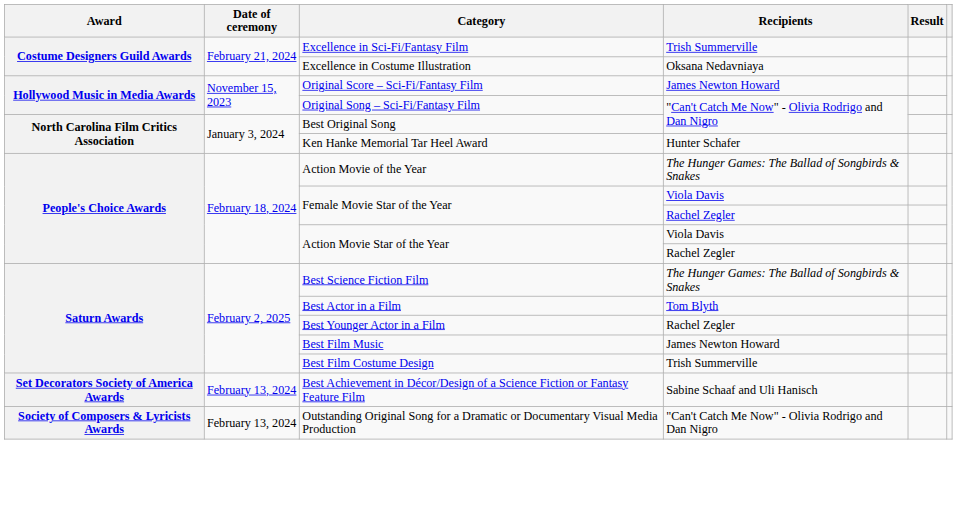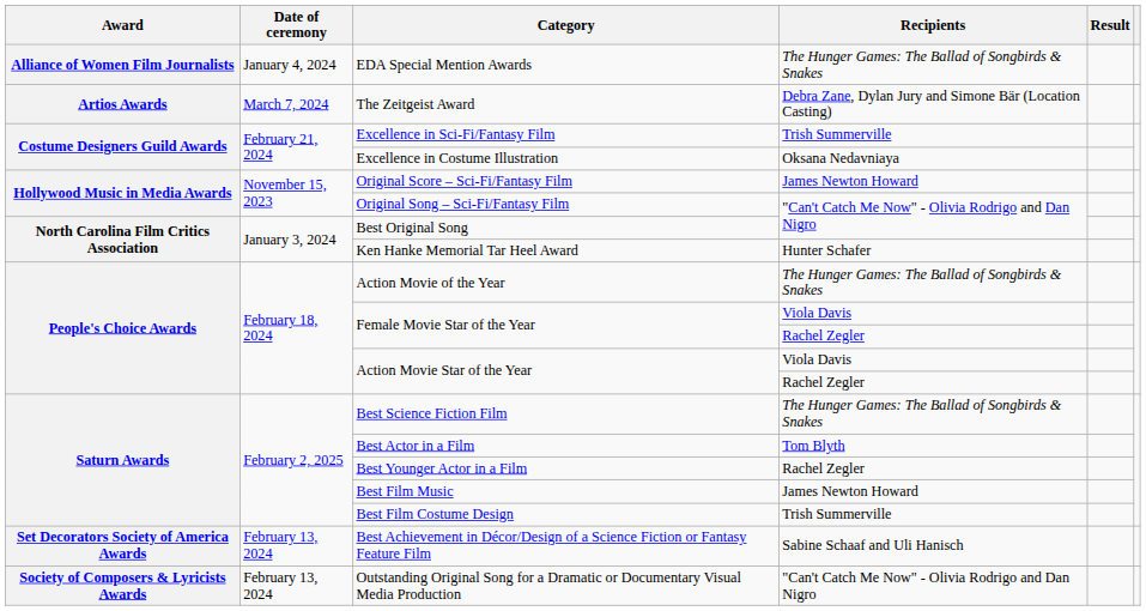 <table class="wikitable plainrowheaders sortable">
 <tr>
 <th scope="col">Award</th>
 <th scope="col">Date of ceremony</th>
 <th scope="col">Category</th>
 <th scope="col">Recipients</th>
 <th scope="col">Result</th>
 <th scope="col" class="unsortable"></th>
+</tr>
+<tr>
+<th scope="row"><a href='#'>Alliance of Women Film Journalists</a></th>
+<td>January 4, 2024</td>
+<td>EDA Special Mention Awards</td>
+<td><em>The Hunger Games: The Ballad of Songbirds & Snakes</em></td>
+<td></td>
+<td style="text-align:center;"></td>
+</tr>
+<tr>
+<th scope="row"><a href='#'>Artios Awards</a></th>
+<td><a href='#'>March 7, 2024</a></td>
+<td>The Zeitgeist Award</td>
+<td><a href='#'>Debra Zane</a>, Dylan Jury and Simone Bär (Location Casting)</td>
+<td></td>
+<td style="text-align:center;"></td>
 </tr>
 <tr>
 <th rowspan="2" scope="row"><a href='#'>Costume Designers Guild Awards</a></th>
 <td rowspan="2"><a href='#'>February 21, 2024</a></td>
 <td><a href='#'>Excellence in Sci-Fi/Fantasy Film</a></td>
 <td><a href='#'>Trish Summerville</a></td>
 <td></td>
 <td rowspan="2" style="text-align:center;"></td>
 </tr>
 <tr>
 <td>Excellence in Costume Illustration</td>
 <td>Oksana Nedavniaya</td>
 <td></td>
 </tr>
 <tr>
 <th rowspan="2" scope="row"><a href='#'>Hollywood Music in Media Awards</a></th>
 <td rowspan="2"><a href='#'>November 15, 2023</a></td>
 <td><a href='#'>Original Score – Sci-Fi/Fantasy Film</a></td>
 <td><a href='#'>James Newton Howard</a></td>
 <td></td>
 <td rowspan="2" style="text-align:center;"></td>
 </tr>
 <tr>
 <td><a href='#'>Original Song – Sci-Fi/Fantasy Film</a></td>
 <td rowspan="2">"<a href='#'>Can't Catch Me Now</a>" - <a href='#'>Olivia Rodrigo</a> and <a href='#'>Dan Nigro</a></td>
 <td></td>
 </tr>
 <tr>
 <th rowspan="2" scope="row">North Carolina Film Critics Association</th>
 <td rowspan="2">January 3, 2024</td>
 <td>Best Original Song</td>
 <td></td>
 <td rowspan="2" style="text-align:center;"></td>
 </tr>
 <tr>
 <td>Ken Hanke Memorial Tar Heel Award</td>
 <td>Hunter Schafer</td>
 <td></td>
 </tr>
 <tr>
 <th rowspan="5" scope="row"><a href='#'>People's Choice Awards</a></th>
 <td rowspan="5"><a href='#'>February 18, 2024</a></td>
 <td>Action Movie of the Year</td>
 <td><em>The Hunger Games: The Ballad of Songbirds & Snakes</em></td>
 <td></td>
 <td rowspan="5" style="text-align:center;"></td>
 </tr>
 <tr>
 <td rowspan="2">Female Movie Star of the Year</td>
 <td><a href='#'>Viola Davis</a></td>
 <td></td>
 </tr>
 <tr>
 <td><a href='#'>Rachel Zegler</a></td>
 <td></td>
 </tr>
 <tr>
 <td rowspan="2">Action Movie Star of the Year</td>
 <td>Viola Davis</td>
 <td></td>
 </tr>
 <tr>
 <td>Rachel Zegler</td>
 <td></td>
 </tr>
 <tr>
 <th rowspan="5" scope="row"><a href='#'>Saturn Awards</a></th>
 <td rowspan="5"><a href='#'>February 2, 2025</a></td>
 <td><a href='#'>Best Science Fiction Film</a></td>
 <td><em>The Hunger Games: The Ballad of Songbirds & Snakes</em></td>
 <td></td>
 <td rowspan="5" style="text-align:center;"></td>
 </tr>
 <tr>
 <td><a href='#'>Best Actor in a Film</a></td>
 <td><a href='#'>Tom Blyth</a></td>
 <td></td>
 </tr>
 <tr>
 <td><a href='#'>Best Younger Actor in a Film</a></td>
 <td>Rachel Zegler</td>
 <td></td>
 </tr>
 <tr>
 <td><a href='#'>Best Film Music</a></td>
 <td>James Newton Howard</td>
 <td></td>
 </tr>
 <tr>
 <td><a href='#'>Best Film Costume Design</a></td>
 <td>Trish Summerville</td>
 <td></td>
 </tr>
 <tr>
 <th scope="row"><a href='#'>Set Decorators Society of America Awards</a></th>
 <td><a href='#'>February 13, 2024</a></td>
 <td><a href='#'>Best Achievement in Décor/Design of a Science Fiction or Fantasy Feature Film</a></td>
 <td>Sabine Schaaf and Uli Hanisch</td>
 <td></td>
 <td style="text-align:center;"></td>
 </tr>
 <tr>
 <th scope="row"><a href='#'>Society of Composers & Lyricists Awards</a></th>
 <td>February 13, 2024</td>
 <td>Outstanding Original Song for a Dramatic or Documentary Visual Media Production</td>
 <td>"Can't Catch Me Now" - Olivia Rodrigo and Dan Nigro</td>
 <td></td>
 <td style="text-align:center;"></td>
 </tr>
 </table>
